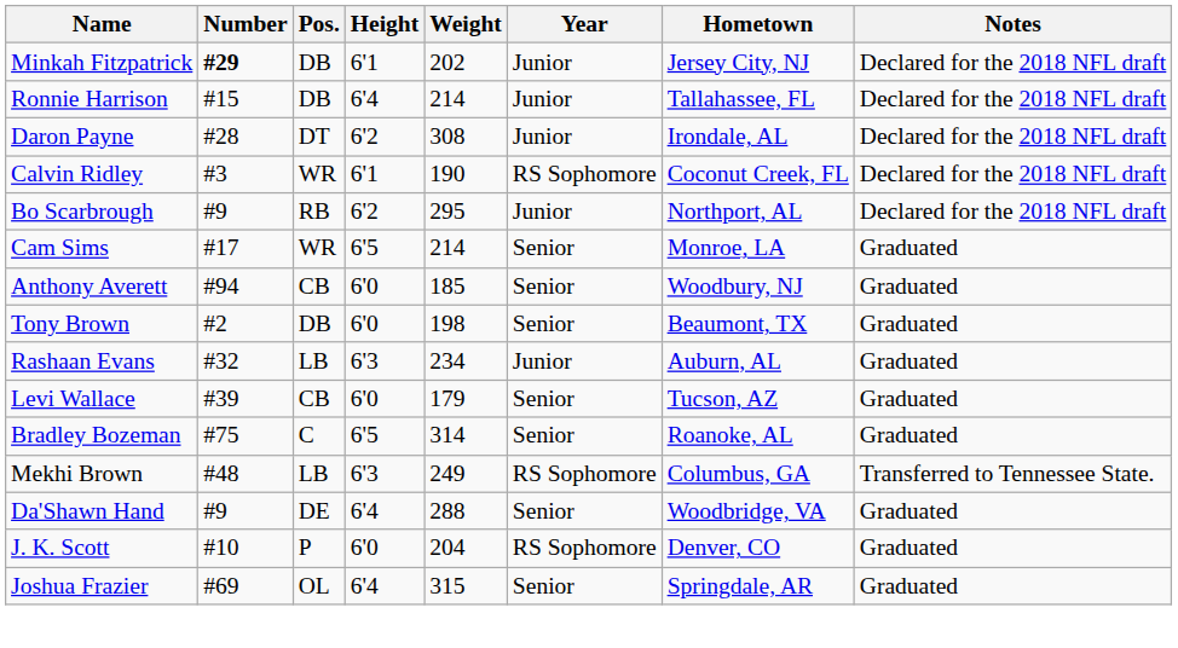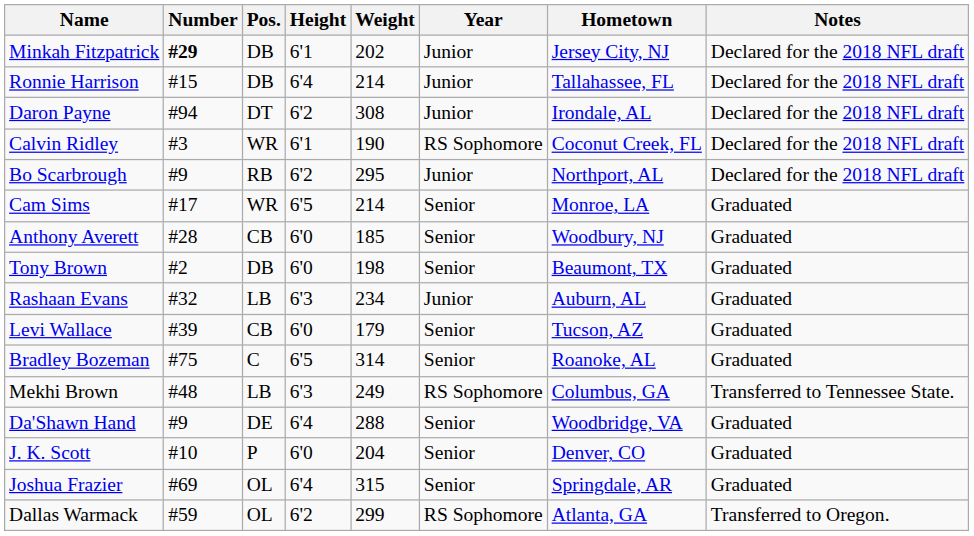 <table class="wikitable sortable">
 <tr>
 <th>Name</th>
 <th>Number</th>
 <th>Pos.</th>
 <th>Height</th>
 <th>Weight</th>
 <th>Year</th>
 <th>Hometown</th>
 <th class="unsortable">Notes</th>
 </tr>
 <tr>
 <td><a href='#'>Minkah Fitzpatrick</a></td>
 <td><strong>#29</strong></td>
 <td>DB</td>
 <td>6'1</td>
 <td>202</td>
 <td>Junior</td>
 <td><a href='#'>Jersey City, NJ</a></td>
 <td>Declared for the <a href='#'>2018 NFL draft</a></td>
 </tr>
 <tr>
 <td><a href='#'>Ronnie Harrison</a></td>
 <td>#15</td>
 <td>DB</td>
 <td>6'4</td>
 <td>214</td>
 <td>Junior</td>
 <td><a href='#'>Tallahassee, FL</a></td>
 <td>Declared for the <a href='#'>2018 NFL draft</a></td>
 </tr>
 <tr>
 <td><a href='#'>Daron Payne</a></td>
-<td>#28</td>
+<td>#94</td>
 <td>DT</td>
 <td>6'2</td>
 <td>308</td>
 <td>Junior</td>
 <td><a href='#'>Irondale, AL</a></td>
 <td>Declared for the <a href='#'>2018 NFL draft</a></td>
 </tr>
 <tr>
 <td><a href='#'>Calvin Ridley</a></td>
 <td>#3</td>
 <td>WR</td>
 <td>6'1</td>
 <td>190</td>
 <td>RS Sophomore</td>
 <td><a href='#'>Coconut Creek, FL</a></td>
 <td>Declared for the <a href='#'>2018 NFL draft</a></td>
 </tr>
 <tr>
 <td><a href='#'>Bo Scarbrough</a></td>
 <td>#9</td>
 <td>RB</td>
 <td>6'2</td>
 <td>295</td>
 <td>Junior</td>
 <td><a href='#'>Northport, AL</a></td>
 <td>Declared for the <a href='#'>2018 NFL draft</a></td>
 </tr>
 <tr>
 <td><a href='#'>Cam Sims</a></td>
 <td>#17</td>
 <td>WR</td>
 <td>6'5</td>
 <td>214</td>
 <td>Senior</td>
 <td><a href='#'>Monroe, LA</a></td>
 <td>Graduated</td>
 </tr>
 <tr>
 <td><a href='#'>Anthony Averett</a></td>
-<td>#94</td>
+<td>#28</td>
 <td>CB</td>
 <td>6'0</td>
 <td>185</td>
 <td>Senior</td>
 <td><a href='#'>Woodbury, NJ</a></td>
 <td>Graduated</td>
 </tr>
 <tr>
 <td><a href='#'>Tony Brown</a></td>
 <td>#2</td>
 <td>DB</td>
 <td>6'0</td>
 <td>198</td>
 <td>Senior</td>
 <td><a href='#'>Beaumont, TX</a></td>
 <td>Graduated</td>
 </tr>
 <tr>
 <td><a href='#'>Rashaan Evans</a></td>
 <td>#32</td>
 <td>LB</td>
 <td>6'3</td>
 <td>234</td>
 <td>Junior</td>
 <td><a href='#'>Auburn, AL</a></td>
 <td>Graduated</td>
 </tr>
 <tr>
 <td><a href='#'>Levi Wallace</a></td>
 <td>#39</td>
 <td>CB</td>
 <td>6'0</td>
 <td>179</td>
 <td>Senior</td>
 <td><a href='#'>Tucson, AZ</a></td>
 <td>Graduated</td>
 </tr>
 <tr>
 <td><a href='#'>Bradley Bozeman</a></td>
 <td>#75</td>
 <td>C</td>
 <td>6'5</td>
 <td>314</td>
 <td>Senior</td>
 <td><a href='#'>Roanoke, AL</a></td>
 <td>Graduated</td>
 </tr>
 <tr>
 <td>Mekhi Brown</td>
 <td>#48</td>
 <td>LB</td>
 <td>6'3</td>
 <td>249</td>
 <td>RS Sophomore</td>
 <td><a href='#'>Columbus, GA</a></td>
 <td>Transferred to Tennessee State.</td>
 </tr>
 <tr>
 <td><a href='#'>Da'Shawn Hand</a></td>
 <td>#9</td>
 <td>DE</td>
 <td>6'4</td>
 <td>288</td>
 <td>Senior</td>
 <td><a href='#'>Woodbridge, VA</a></td>
 <td>Graduated</td>
 </tr>
 <tr>
 <td><a href='#'>J. K. Scott</a></td>
 <td>#10</td>
 <td>P</td>
 <td>6'0</td>
 <td>204</td>
-<td>RS Sophomore</td>
+<td>Senior</td>
 <td><a href='#'>Denver, CO</a></td>
 <td>Graduated</td>
 </tr>
 <tr>
 <td><a href='#'>Joshua Frazier</a></td>
 <td>#69</td>
 <td>OL</td>
 <td>6'4</td>
 <td>315</td>
 <td>Senior</td>
 <td><a href='#'>Springdale, AR</a></td>
 <td>Graduated</td>
 </tr>
+<tr>
+<td>Dallas Warmack</td>
+<td>#59</td>
+<td>OL</td>
+<td>6'2</td>
+<td>299</td>
+<td>RS Sophomore</td>
+<td><a href='#'>Atlanta, GA</a></td>
+<td>Transferred to Oregon.</td>
+</tr>
 </table>
